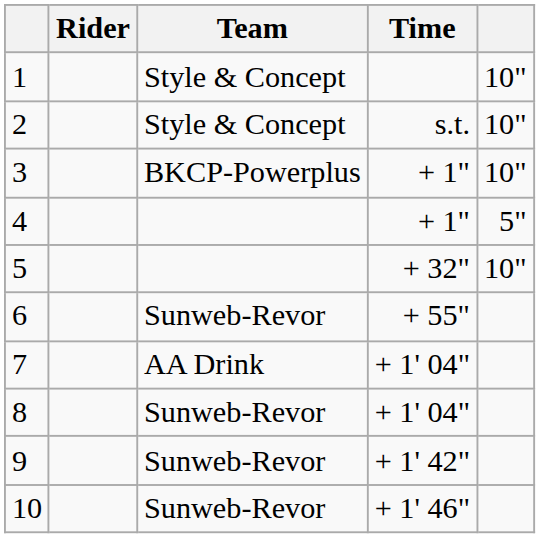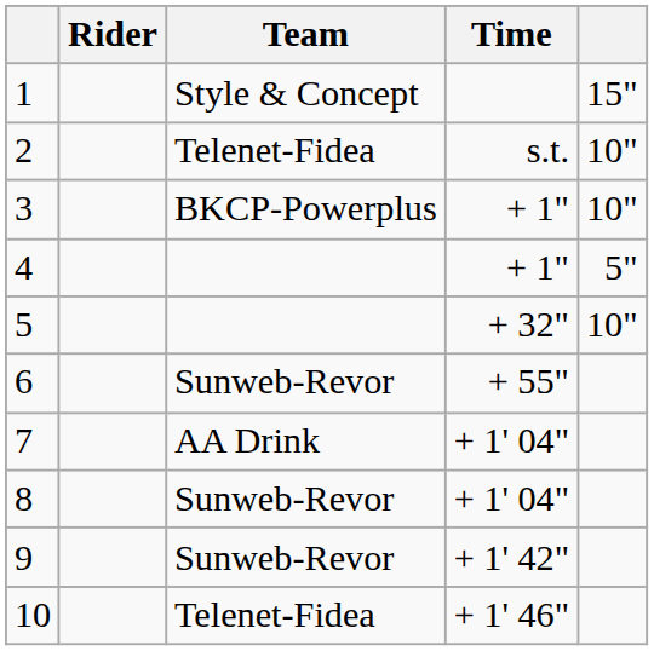 <table class="wikitable">
 <tr>
 <th></th>
 <th>Rider</th>
 <th>Team</th>
 <th>Time</th>
 <th></th>
 </tr>
 <tr>
 <td>1</td>
 <td></td>
 <td>Style & Concept</td>
 <td align="right"></td>
-<td align="right">10"</td>
+<td align="right">15"</td>
 </tr>
 <tr>
 <td>2</td>
 <td></td>
-<td>Style & Concept</td>
+<td>Telenet-Fidea</td>
 <td align="right">s.t.</td>
 <td align="right">10"</td>
 </tr>
 <tr>
 <td>3</td>
 <td></td>
 <td>BKCP-Powerplus</td>
 <td align="right">+ 1"</td>
 <td align="right">10"</td>
 </tr>
 <tr>
 <td>4</td>
 <td></td>
 <td></td>
 <td align="right">+ 1"</td>
 <td align="right">5"</td>
 </tr>
 <tr>
 <td>5</td>
 <td></td>
 <td></td>
 <td align="right">+ 32"</td>
 <td align="right">10"</td>
 </tr>
 <tr>
 <td>6</td>
 <td></td>
 <td>Sunweb-Revor</td>
 <td align="right">+ 55"</td>
 <td></td>
 </tr>
 <tr>
 <td>7</td>
 <td></td>
 <td>AA Drink</td>
 <td align="right">+ 1' 04"</td>
 <td></td>
 </tr>
 <tr>
 <td>8</td>
 <td></td>
 <td>Sunweb-Revor</td>
 <td align="right">+ 1' 04"</td>
 <td></td>
 </tr>
 <tr>
 <td>9</td>
 <td></td>
 <td>Sunweb-Revor</td>
 <td align="right">+ 1' 42"</td>
 <td></td>
 </tr>
 <tr>
 <td>10</td>
 <td></td>
-<td>Sunweb-Revor</td>
+<td>Telenet-Fidea</td>
 <td align="right">+ 1' 46"</td>
 <td></td>
 </tr>
 </table>
